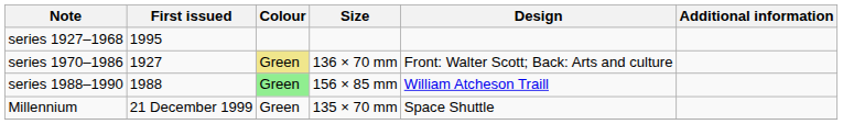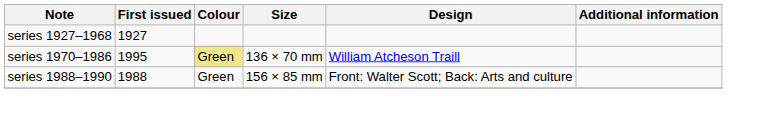 <table class="wikitable">
 <tr>
 <th>Note</th>
 <th>First issued</th>
 <th>Colour</th>
 <th>Size</th>
 <th>Design</th>
 <th>Additional information</th>
 </tr>
 <tr>
 <td>series 1927–1968</td>
-<td>1995</td>
+<td>1927</td>
 <td></td>
 <td></td>
 <td></td>
 <td></td>
 </tr>
 <tr>
 <td>series 1970–1986</td>
-<td>1927</td>
+<td>1995</td>
 <td style="background: khaki;">Green</td>
 <td>136 × 70 mm</td>
-<td>Front: Walter Scott; Back: Arts and culture</td>
+<td><a href='#'>William Atcheson Traill</a></td>
 <td></td>
 </tr>
 <tr>
 <td>series 1988–1990</td>
 <td>1988</td>
-<td style="background: lightgreen;">Green</td>
+<td>Green</td>
 <td>156 × 85 mm</td>
-<td><a href='#'>William Atcheson Traill</a></td>
-<td></td>
-</tr>
-<tr>
-<td>Millennium</td>
-<td>21 December 1999</td>
-<td>Green</td>
-<td>135 × 70 mm</td>
-<td>Space Shuttle</td>
+<td>Front: Walter Scott; Back: Arts and culture</td>
 <td></td>
 </tr>
 <tr>
 </tr>
 </table>
